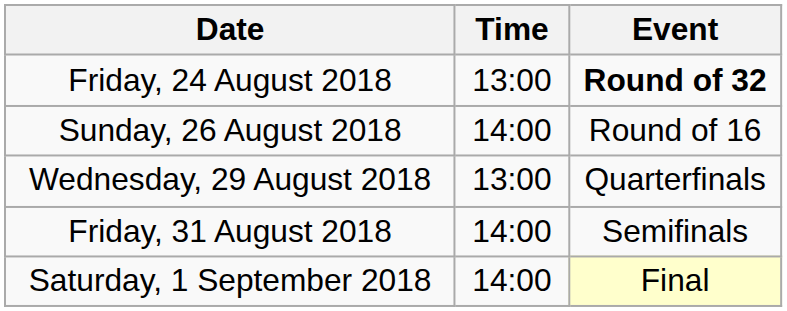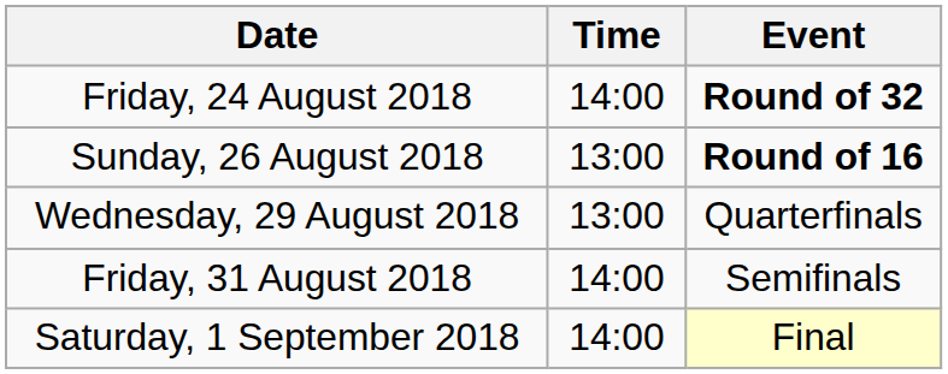 <table class="wikitable" style="text-align:center;">
 <tr>
 <th width=220>Date</th>
 <th width=50>Time</th>
 <th width=100>Event</th>
 </tr>
 <tr>
 <td>Friday, 24 August 2018</td>
-<td>13:00</td>
+<td>14:00</td>
 <td><strong>Round of 32</strong></td>
 </tr>
 <tr>
 <td>Sunday, 26 August 2018</td>
-<td>14:00</td>
-<td>Round of 16</td>
+<td>13:00</td>
+<td><strong>Round of 16</strong></td>
 </tr>
 <tr>
 <td>Wednesday, 29 August 2018</td>
 <td>13:00</td>
 <td>Quarterfinals</td>
 </tr>
 <tr>
 <td>Friday, 31 August 2018</td>
 <td>14:00</td>
 <td>Semifinals</td>
 </tr>
 <tr>
 <td>Saturday, 1 September 2018</td>
 <td>14:00</td>
 <td bgcolor=ffffcc>Final</td>
 </tr>
 </table>
